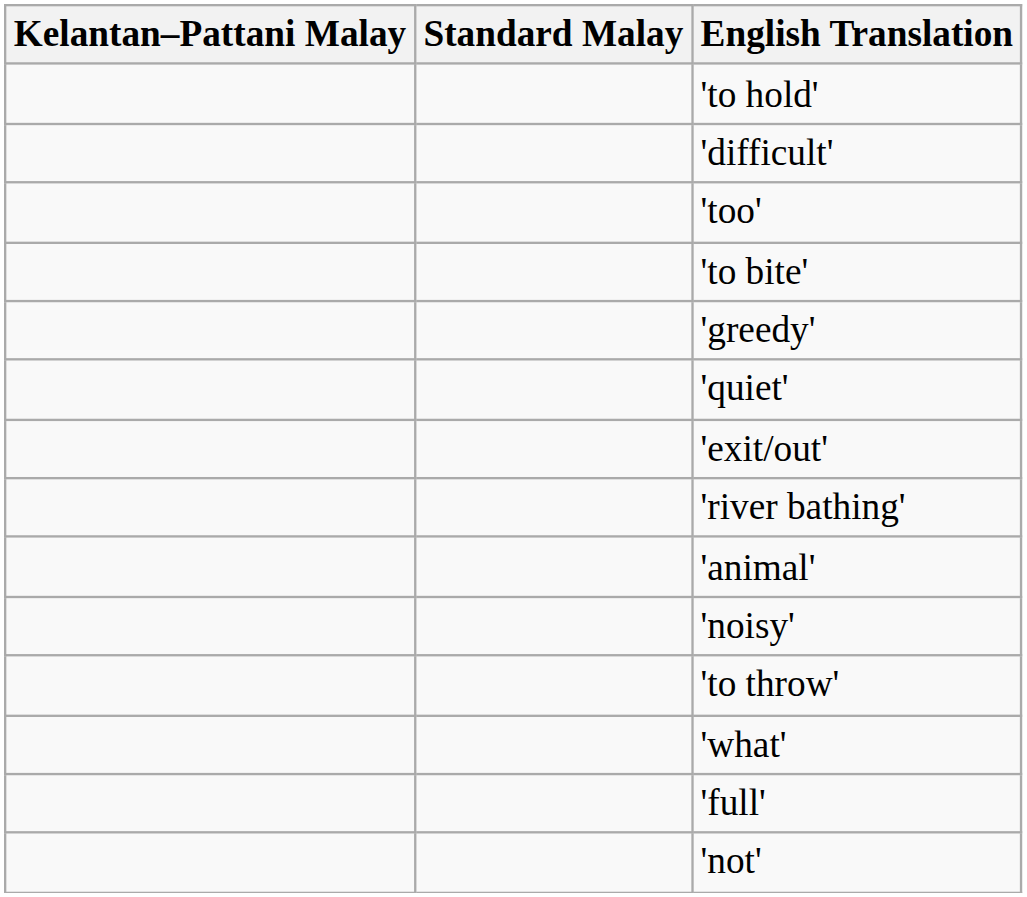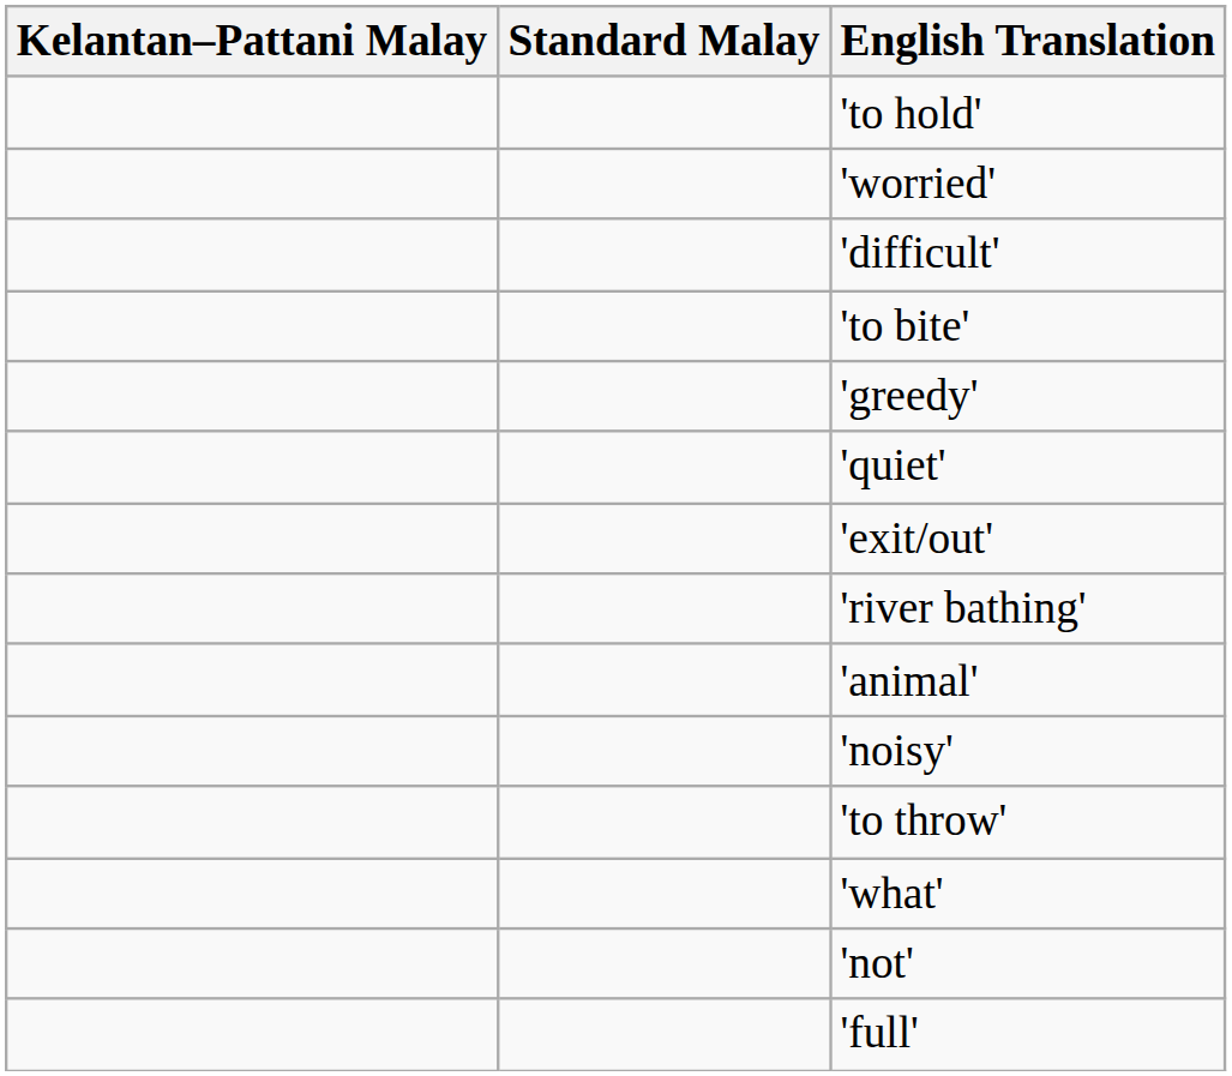 <table class="wikitable">
 <tr>
 <th>Kelantan–Pattani Malay</th>
 <th>Standard Malay</th>
 <th>English Translation</th>
 </tr>
 <tr>
 <td></td>
 <td></td>
 <td>'to hold'</td>
 </tr>
 <tr>
 <td></td>
 <td></td>
-<td>'difficult'</td>
+<td>'worried'</td>
 </tr>
 <tr>
 <td></td>
 <td></td>
-<td>'too'</td>
+<td>'difficult'</td>
 </tr>
 <tr>
 <td></td>
 <td></td>
 <td>'to bite'</td>
 </tr>
 <tr>
 <td></td>
 <td></td>
 <td>'greedy'</td>
 </tr>
 <tr>
 <td></td>
 <td></td>
 <td>'quiet'</td>
 </tr>
 <tr>
 <td></td>
 <td></td>
 <td>'exit/out'</td>
 </tr>
 <tr>
 <td></td>
 <td></td>
 <td>'river bathing'</td>
 </tr>
 <tr>
 <td></td>
 <td></td>
 <td>'animal'</td>
 </tr>
 <tr>
 <td></td>
 <td></td>
 <td>'noisy'</td>
 </tr>
 <tr>
 <td></td>
 <td></td>
 <td>'to throw'</td>
 </tr>
 <tr>
 <td></td>
 <td></td>
 <td>'what'</td>
 </tr>
 <tr>
 <td></td>
 <td></td>
-<td>'full'</td>
+<td>'not'</td>
 </tr>
 <tr>
 <td></td>
 <td></td>
-<td>'not'</td>
+<td>'full'</td>
 </tr>
 </table>
